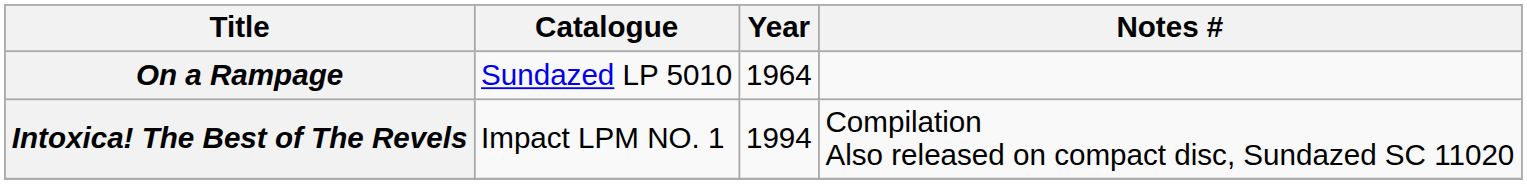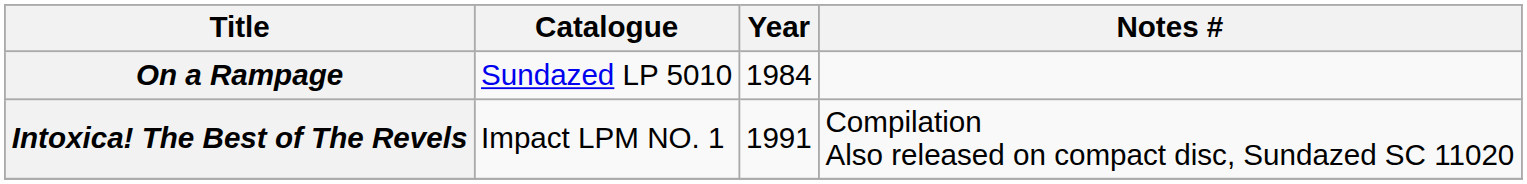 <table class="wikitable plainrowheaders sortable">
 <tr>
 <th scope="col" class="unsortable">Title</th>
 <th scope="col">Catalogue</th>
 <th scope="col">Year</th>
 <th scope="col" class="unsortable">Notes #</th>
 </tr>
 <tr>
 <th scope="row"><em>On a Rampage</em></th>
 <td><a href='#'>Sundazed</a> LP 5010</td>
-<td>1964</td>
+<td>1984</td>
 <td></td>
 </tr>
 <tr>
 <th scope="row"><em>Intoxica! The Best of The Revels</em></th>
 <td>Impact LPM NO. 1</td>
-<td>1994</td>
+<td>1991</td>
 <td>Compilation<br>Also released on compact disc, Sundazed SC 11020</td>
 </tr>
 <tr>
 </tr>
 </table>
